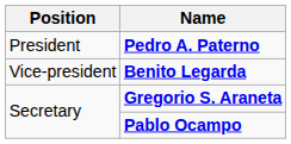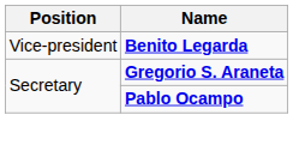 <table class=wikitable>
 <tr>
 <th>Position</th>
 <th>Name</th>
-</tr>
-<tr>
-<td>President</td>
-<td><strong><a href='#'>Pedro A. Paterno</a></strong></td>
 </tr>
 <tr>
 <td>Vice-president</td>
 <td><strong><a href='#'>Benito Legarda</a></strong></td>
 </tr>
 <tr>
 <td rowspan=2>Secretary</td>
 <td><strong><a href='#'>Gregorio S. Araneta</a></strong></td>
 </tr>
 <tr>
 <td><strong><a href='#'>Pablo Ocampo</a></strong></td>
 </tr>
 </table>
